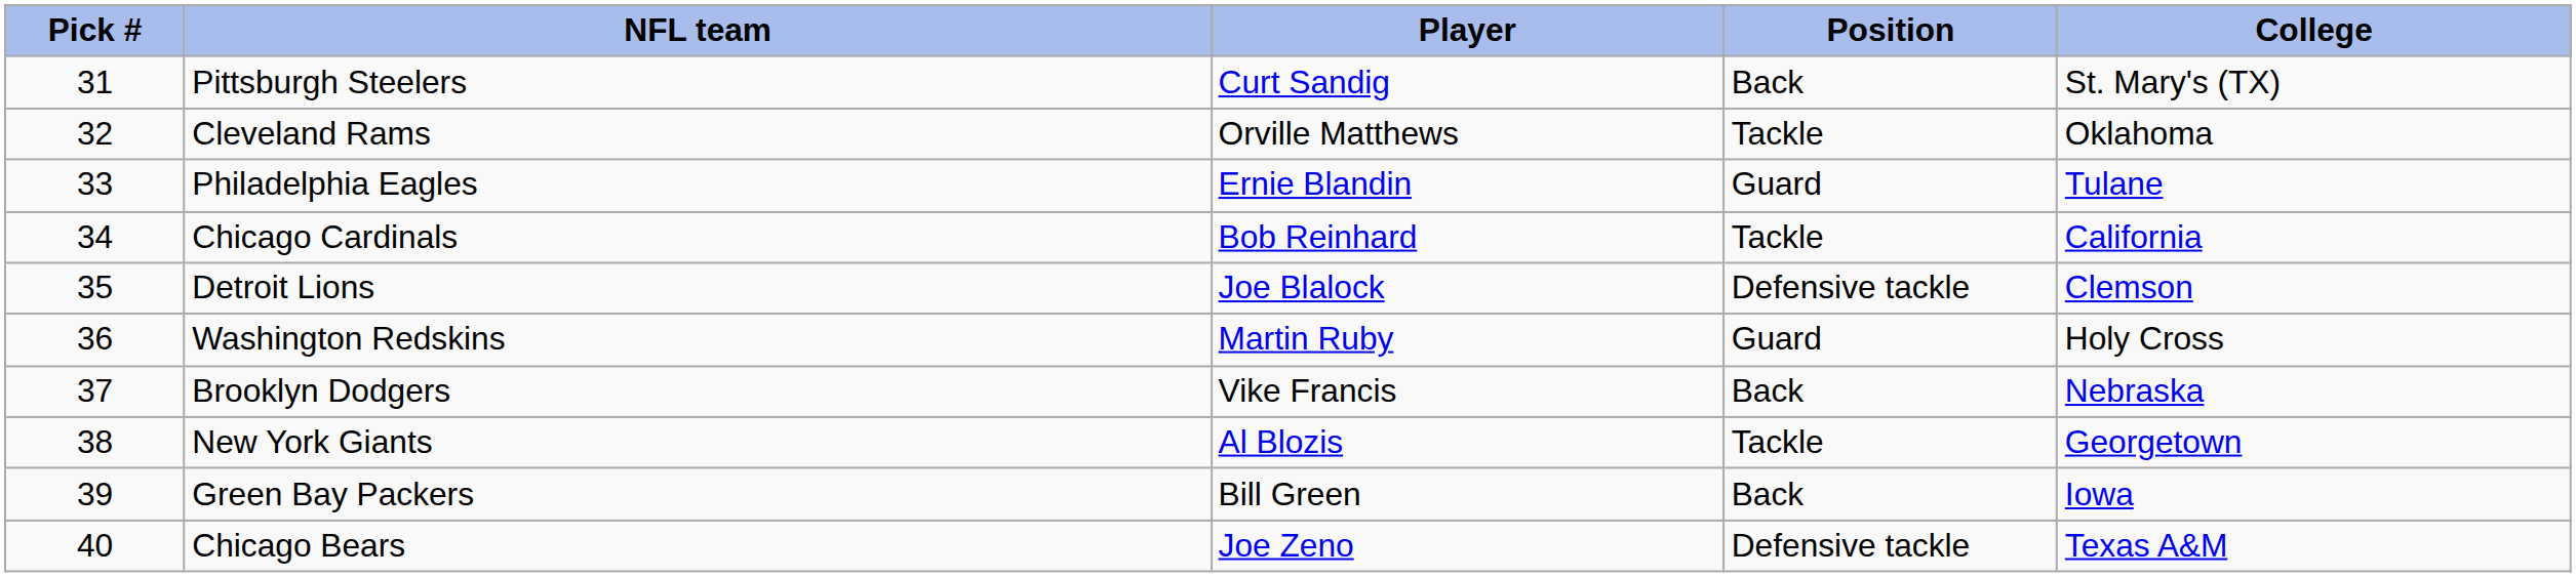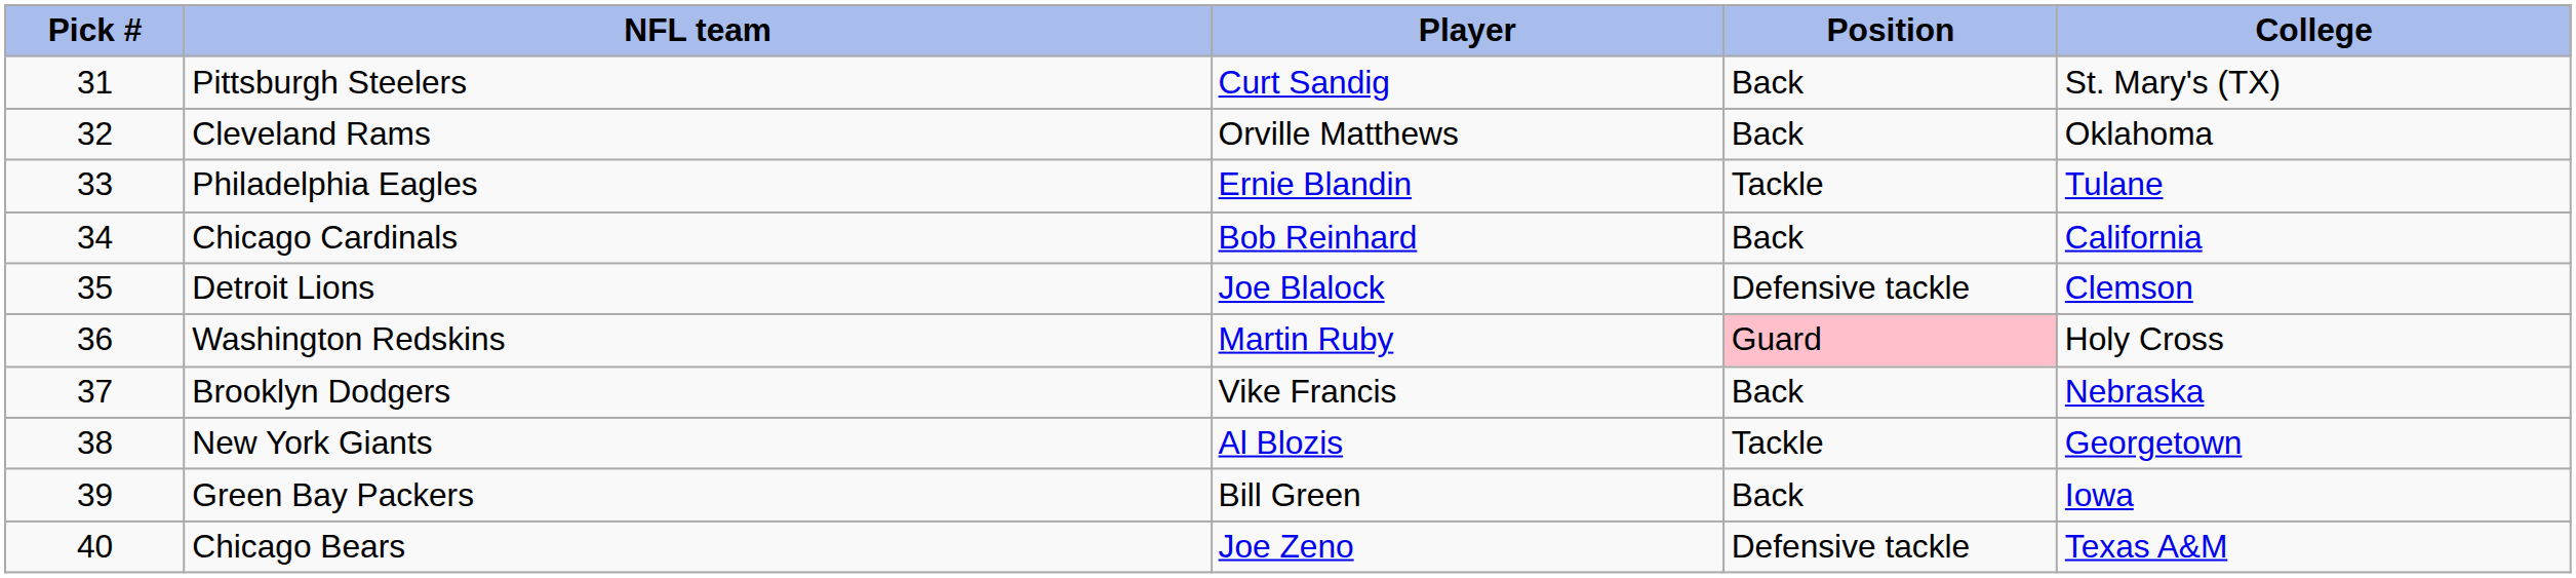 <table style="width: 100%" class="sortable wikitable">
 <tr>
 <th style="background:#A8BDEC;" width=7%>Pick #</th>
 <th width=40% style="background:#A8BDEC;">NFL team</th>
 <th width=20% style="background:#A8BDEC;">Player</th>
 <th width=13% style="background:#A8BDEC;">Position</th>
 <th style="background:#A8BDEC;">College</th>
 </tr>
 <tr>
 <td align=center>31</td>
 <td>Pittsburgh Steelers</td>
 <td><a href='#'>Curt Sandig</a></td>
 <td>Back</td>
 <td>St. Mary's (TX)</td>
 </tr>
 <tr>
 <td align=center>32</td>
 <td>Cleveland Rams</td>
 <td>Orville Matthews</td>
-<td>Tackle</td>
+<td>Back</td>
 <td>Oklahoma</td>
 </tr>
 <tr>
 <td align=center>33</td>
 <td>Philadelphia Eagles</td>
 <td><a href='#'>Ernie Blandin</a></td>
-<td>Guard</td>
+<td>Tackle</td>
 <td><a href='#'>Tulane</a></td>
 </tr>
 <tr>
 <td align=center>34</td>
 <td>Chicago Cardinals</td>
 <td><a href='#'>Bob Reinhard</a></td>
-<td>Tackle</td>
+<td>Back</td>
 <td><a href='#'>California</a></td>
 </tr>
 <tr>
 <td align=center>35</td>
 <td>Detroit Lions</td>
 <td><a href='#'>Joe Blalock</a></td>
 <td>Defensive tackle</td>
 <td><a href='#'>Clemson</a></td>
 </tr>
 <tr>
 <td align=center>36</td>
 <td>Washington Redskins</td>
 <td><a href='#'>Martin Ruby</a></td>
-<td>Guard</td>
+<td style="background: pink;">Guard</td>
 <td>Holy Cross</td>
 </tr>
 <tr>
 <td align=center>37</td>
 <td>Brooklyn Dodgers</td>
 <td>Vike Francis</td>
 <td>Back</td>
 <td><a href='#'>Nebraska</a></td>
 </tr>
 <tr>
 <td align=center>38</td>
 <td>New York Giants</td>
 <td><a href='#'>Al Blozis</a></td>
 <td>Tackle</td>
 <td><a href='#'>Georgetown</a></td>
 </tr>
 <tr>
 <td align=center>39</td>
 <td>Green Bay Packers</td>
 <td>Bill Green</td>
 <td>Back</td>
 <td><a href='#'>Iowa</a></td>
 </tr>
 <tr>
 <td align=center>40</td>
 <td>Chicago Bears</td>
 <td><a href='#'>Joe Zeno</a></td>
 <td>Defensive tackle</td>
 <td><a href='#'>Texas A&M</a></td>
 </tr>
 </table>
